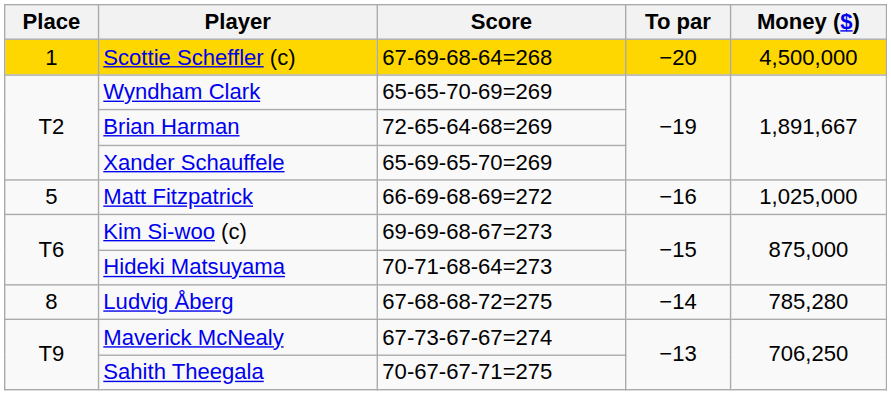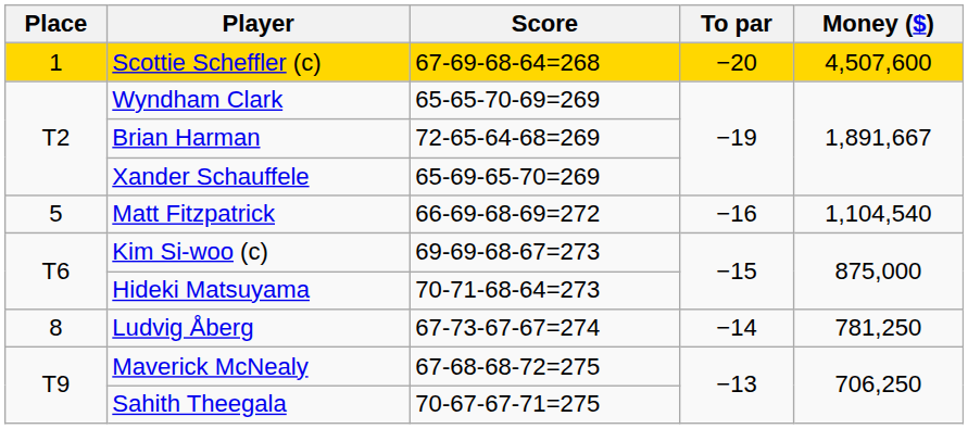 <table class="wikitable" style="width:40em;margin-bottom:0;">
 <tr>
 <th>Place</th>
 <th>Player</th>
 <th>Score</th>
 <th>To par</th>
 <th>Money (<a href='#'>$</a>)</th>
 </tr>
 <tr style="background:gold">
 <td align=center>1</td>
 <td> <a href='#'>Scottie Scheffler</a> (c)</td>
 <td>67-69-68-64=268</td>
 <td align=center>−20</td>
-<td align=center>4,500,000</td>
+<td align=center>4,507,600</td>
 </tr>
 <tr>
 <td rowspan=3 align=center>T2</td>
 <td> <a href='#'>Wyndham Clark</a></td>
 <td>65-65-70-69=269</td>
 <td rowspan=3 align=center>−19</td>
 <td rowspan=3 align=center>1,891,667</td>
 </tr>
 <tr>
 <td> <a href='#'>Brian Harman</a></td>
 <td>72-65-64-68=269</td>
 </tr>
 <tr>
 <td> <a href='#'>Xander Schauffele</a></td>
 <td>65-69-65-70=269</td>
 </tr>
 <tr>
 <td align=center>5</td>
 <td> <a href='#'>Matt Fitzpatrick</a></td>
 <td>66-69-68-69=272</td>
 <td align=center>−16</td>
-<td align=center>1,025,000</td>
+<td align=center>1,104,540</td>
 </tr>
 <tr>
 <td rowspan=2 align=center>T6</td>
 <td> <a href='#'>Kim Si-woo</a> (c)</td>
 <td>69-69-68-67=273</td>
 <td rowspan=2 align=center>−15</td>
 <td rowspan=2 align=center>875,000</td>
 </tr>
 <tr>
 <td> <a href='#'>Hideki Matsuyama</a></td>
 <td>70-71-68-64=273</td>
 </tr>
 <tr>
 <td align=center>8</td>
 <td> <a href='#'>Ludvig Åberg</a></td>
-<td>67-68-68-72=275</td>
+<td>67-73-67-67=274</td>
 <td align=center>−14</td>
-<td align=center>785,280</td>
+<td align=center>781,250</td>
 </tr>
 <tr>
 <td rowspan=2 align=center>T9</td>
 <td> <a href='#'>Maverick McNealy</a></td>
-<td>67-73-67-67=274</td>
+<td>67-68-68-72=275</td>
 <td rowspan=2 align=center>−13</td>
 <td rowspan=2 align=center>706,250</td>
 </tr>
 <tr>
 <td> <a href='#'>Sahith Theegala</a></td>
 <td>70-67-67-71=275</td>
 </tr>
 </table>
